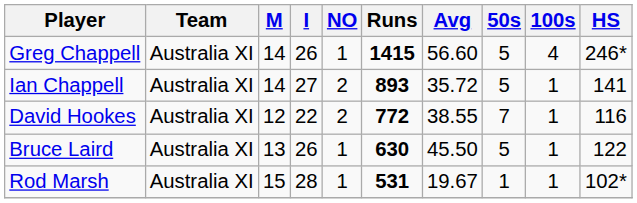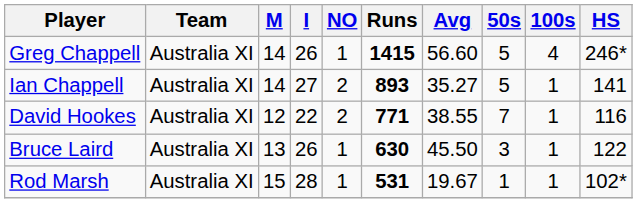 <table class="wikitable" style="text-align:center;">
 <tr>
 <th>Player</th>
 <th>Team</th>
 <th><a href='#'>M</a></th>
 <th><a href='#'>I</a></th>
 <th><a href='#'>NO</a></th>
 <th>Runs</th>
 <th><a href='#'>Avg</a></th>
 <th><a href='#'>50s</a></th>
 <th><a href='#'>100s</a></th>
 <th><a href='#'>HS</a></th>
 </tr>
 <tr>
 <td align="left"><a href='#'>Greg Chappell</a></td>
 <td align="left"> Australia XI</td>
 <td>14</td>
 <td>26</td>
 <td>1</td>
 <td><strong>1415</strong></td>
 <td align="right">56.60</td>
 <td>5</td>
 <td>4</td>
 <td align="right">246*</td>
 </tr>
 <tr>
 <td align="left"><a href='#'>Ian Chappell</a></td>
 <td align="left"> Australia XI</td>
 <td>14</td>
 <td>27</td>
 <td>2</td>
 <td><strong>893</strong></td>
-<td align="right">35.72</td>
+<td align="right">35.27</td>
 <td>5</td>
 <td>1</td>
 <td align="right">141</td>
 </tr>
 <tr>
 <td align="left"><a href='#'>David Hookes</a></td>
 <td align="left"> Australia XI</td>
 <td>12</td>
 <td>22</td>
 <td>2</td>
-<td><strong>772</strong></td>
+<td><strong>771</strong></td>
 <td align="right">38.55</td>
 <td>7</td>
 <td>1</td>
 <td align="right">116</td>
 </tr>
 <tr>
 <td align="left"><a href='#'>Bruce Laird</a></td>
 <td align="left"> Australia XI</td>
 <td>13</td>
 <td>26</td>
 <td>1</td>
 <td><strong>630</strong></td>
 <td align="right">45.50</td>
-<td>5</td>
+<td>3</td>
 <td>1</td>
 <td align="right">122</td>
 </tr>
 <tr>
 <td align="left"><a href='#'>Rod Marsh</a></td>
 <td align="left"> Australia XI</td>
 <td>15</td>
 <td>28</td>
 <td>1</td>
 <td><strong>531</strong></td>
 <td align="right">19.67</td>
 <td>1</td>
 <td>1</td>
 <td align="right">102*</td>
 </tr>
 <tr>
 </tr>
 </table>
